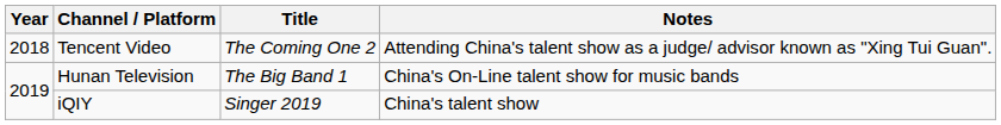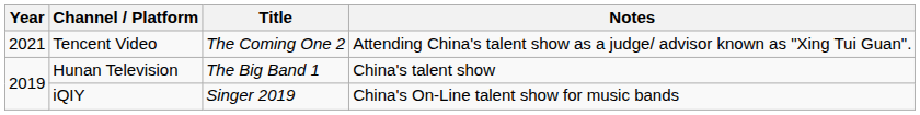 <table class="wikitable sortable">
 <tr>
 <th>Year</th>
 <th scope="col">Channel / Platform</th>
 <th class="unsortable" scope="col">Title</th>
 <th>Notes</th>
 </tr>
 <tr>
-<td>2018</td>
+<td>2021</td>
 <td>Tencent Video</td>
 <td><em>The Coming One 2</em></td>
 <td>Attending China's talent show as a judge/ advisor known as "Xing Tui Guan".</td>
 </tr>
 <tr>
 <td rowspan="2">2019</td>
 <td>Hunan Television</td>
 <td><em>The Big Band 1</em></td>
-<td>China's On-Line talent show for music bands</td>
+<td>China's talent show</td>
 </tr>
 <tr>
 <td>iQIY</td>
 <td><em>Singer 2019</em></td>
-<td>China's talent show</td>
+<td>China's On-Line talent show for music bands</td>
 </tr>
 </table>
